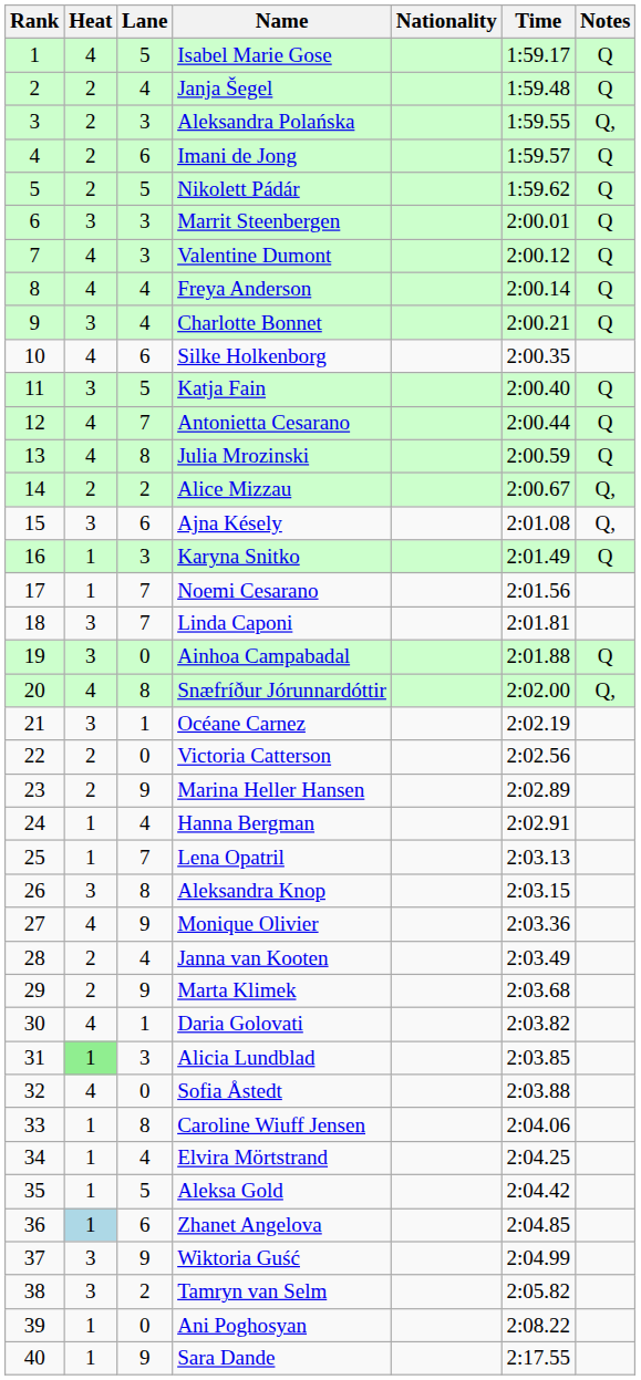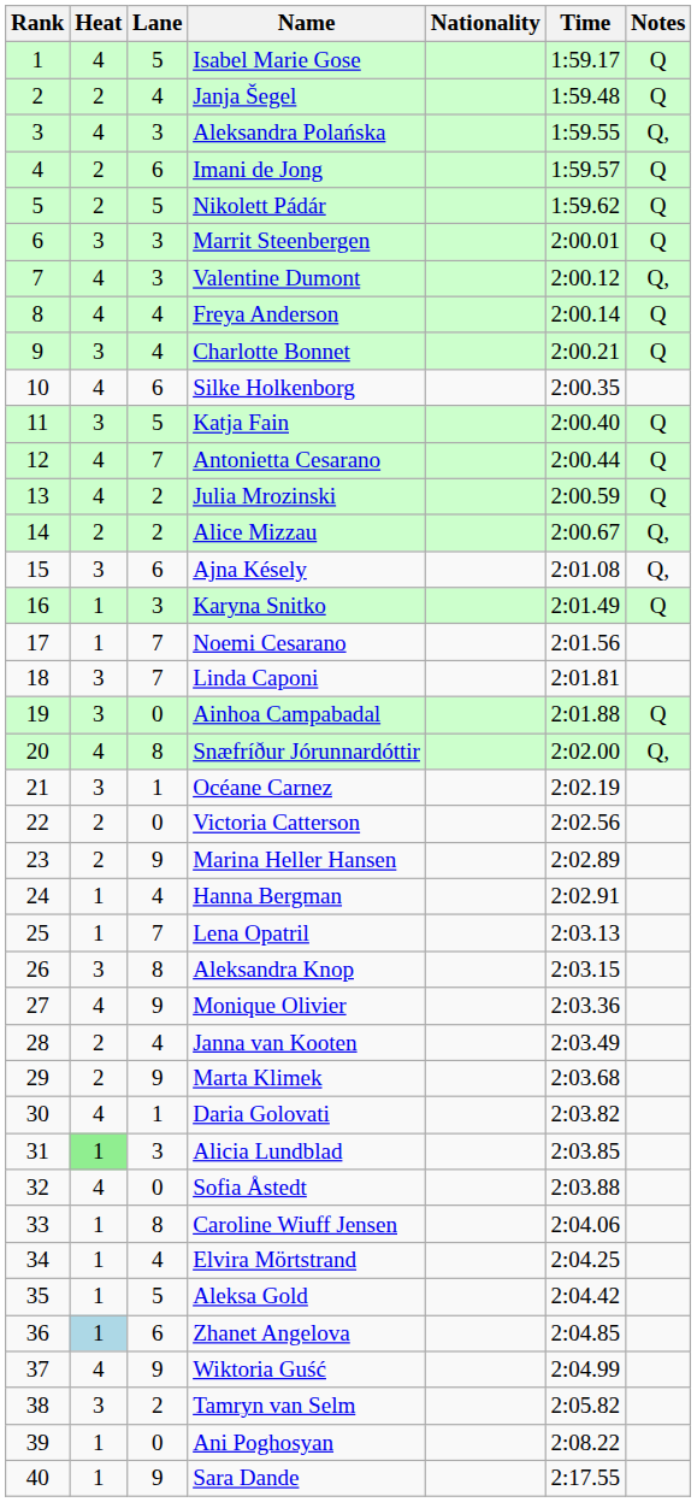 <table class="wikitable sortable" style="text-align:center">
 <tr>
 <th>Rank</th>
 <th>Heat</th>
 <th>Lane</th>
 <th>Name</th>
 <th>Nationality</th>
 <th>Time</th>
 <th>Notes</th>
 </tr>
 <tr bgcolor=ccffcc>
 <td>1</td>
 <td>4</td>
 <td>5</td>
 <td align=left><a href='#'>Isabel Marie Gose</a></td>
 <td align=left></td>
 <td>1:59.17</td>
 <td>Q</td>
 </tr>
 <tr bgcolor=ccffcc>
 <td>2</td>
 <td>2</td>
 <td>4</td>
 <td align=left><a href='#'>Janja Šegel</a></td>
 <td align=left></td>
 <td>1:59.48</td>
 <td>Q</td>
 </tr>
 <tr bgcolor=ccffcc>
 <td>3</td>
-<td>2</td>
+<td>4</td>
 <td>3</td>
 <td align=left><a href='#'>Aleksandra Polańska</a></td>
 <td align=left></td>
 <td>1:59.55</td>
 <td>Q, </td>
 </tr>
 <tr bgcolor=ccffcc>
 <td>4</td>
 <td>2</td>
 <td>6</td>
 <td align=left><a href='#'>Imani de Jong</a></td>
 <td align=left></td>
 <td>1:59.57</td>
 <td>Q</td>
 </tr>
 <tr bgcolor=ccffcc>
 <td>5</td>
 <td>2</td>
 <td>5</td>
 <td align=left><a href='#'>Nikolett Pádár</a></td>
 <td align=left></td>
 <td>1:59.62</td>
 <td>Q</td>
 </tr>
 <tr bgcolor=ccffcc>
 <td>6</td>
 <td>3</td>
 <td>3</td>
 <td align=left><a href='#'>Marrit Steenbergen</a></td>
 <td align=left></td>
 <td>2:00.01</td>
 <td>Q</td>
 </tr>
 <tr bgcolor=ccffcc>
 <td>7</td>
 <td>4</td>
 <td>3</td>
 <td align=left><a href='#'>Valentine Dumont</a></td>
 <td align=left></td>
 <td>2:00.12</td>
-<td>Q</td>
+<td>Q, </td>
 </tr>
 <tr bgcolor=ccffcc>
 <td>8</td>
 <td>4</td>
 <td>4</td>
 <td align=left><a href='#'>Freya Anderson</a></td>
 <td align=left></td>
 <td>2:00.14</td>
 <td>Q</td>
 </tr>
 <tr bgcolor=ccffcc>
 <td>9</td>
 <td>3</td>
 <td>4</td>
 <td align=left><a href='#'>Charlotte Bonnet</a></td>
 <td align=left></td>
 <td>2:00.21</td>
 <td>Q</td>
 </tr>
 <tr>
 <td>10</td>
 <td>4</td>
 <td>6</td>
 <td align=left><a href='#'>Silke Holkenborg</a></td>
 <td align=left></td>
 <td>2:00.35</td>
 <td></td>
 </tr>
 <tr bgcolor=ccffcc>
 <td>11</td>
 <td>3</td>
 <td>5</td>
 <td align=left><a href='#'>Katja Fain</a></td>
 <td align=left></td>
 <td>2:00.40</td>
 <td>Q</td>
 </tr>
 <tr bgcolor=ccffcc>
 <td>12</td>
 <td>4</td>
 <td>7</td>
 <td align=left><a href='#'>Antonietta Cesarano</a></td>
 <td align=left></td>
 <td>2:00.44</td>
 <td>Q</td>
 </tr>
 <tr bgcolor=ccffcc>
 <td>13</td>
 <td>4</td>
-<td>8</td>
+<td>2</td>
 <td align=left><a href='#'>Julia Mrozinski</a></td>
 <td align=left></td>
 <td>2:00.59</td>
 <td>Q</td>
 </tr>
 <tr bgcolor=ccffcc>
 <td>14</td>
 <td>2</td>
 <td>2</td>
 <td align=left><a href='#'>Alice Mizzau</a></td>
 <td align=left></td>
 <td>2:00.67</td>
 <td>Q, </td>
 </tr>
 <tr>
 <td>15</td>
 <td>3</td>
 <td>6</td>
 <td align=left><a href='#'>Ajna Késely</a></td>
 <td align=left></td>
 <td>2:01.08</td>
 <td>Q, </td>
 </tr>
 <tr bgcolor=ccffcc>
 <td>16</td>
 <td>1</td>
 <td>3</td>
 <td align=left><a href='#'>Karyna Snitko</a></td>
 <td align=left></td>
 <td>2:01.49</td>
 <td>Q</td>
 </tr>
 <tr>
 <td>17</td>
 <td>1</td>
 <td>7</td>
 <td align=left><a href='#'>Noemi Cesarano</a></td>
 <td align=left></td>
 <td>2:01.56</td>
 <td></td>
 </tr>
 <tr>
 <td>18</td>
 <td>3</td>
 <td>7</td>
 <td align=left><a href='#'>Linda Caponi</a></td>
 <td align=left></td>
 <td>2:01.81</td>
 <td></td>
 </tr>
 <tr bgcolor=ccffcc>
 <td>19</td>
 <td>3</td>
 <td>0</td>
 <td align=left><a href='#'>Ainhoa Campabadal</a></td>
 <td align=left></td>
 <td>2:01.88</td>
 <td>Q</td>
 </tr>
 <tr bgcolor=ccffcc>
 <td>20</td>
 <td>4</td>
 <td>8</td>
 <td align=left><a href='#'>Snæfríður Jórunnardóttir</a></td>
 <td align=left></td>
 <td>2:02.00</td>
 <td>Q, </td>
 </tr>
 <tr>
 <td>21</td>
 <td>3</td>
 <td>1</td>
 <td align=left><a href='#'>Océane Carnez</a></td>
 <td align=left></td>
 <td>2:02.19</td>
 <td></td>
 </tr>
 <tr>
 <td>22</td>
 <td>2</td>
 <td>0</td>
 <td align=left><a href='#'>Victoria Catterson</a></td>
 <td align=left></td>
 <td>2:02.56</td>
 <td></td>
 </tr>
 <tr>
 <td>23</td>
 <td>2</td>
 <td>9</td>
 <td align=left><a href='#'>Marina Heller Hansen</a></td>
 <td align=left></td>
 <td>2:02.89</td>
 <td></td>
 </tr>
 <tr>
 <td>24</td>
 <td>1</td>
 <td>4</td>
 <td align=left><a href='#'>Hanna Bergman</a></td>
 <td align=left></td>
 <td>2:02.91</td>
 <td></td>
 </tr>
 <tr>
 <td>25</td>
 <td>1</td>
 <td>7</td>
 <td align=left><a href='#'>Lena Opatril</a></td>
 <td align=left></td>
 <td>2:03.13</td>
 <td></td>
 </tr>
 <tr>
 <td>26</td>
 <td>3</td>
 <td>8</td>
 <td align=left><a href='#'>Aleksandra Knop</a></td>
 <td align=left></td>
 <td>2:03.15</td>
 <td></td>
 </tr>
 <tr>
 <td>27</td>
 <td>4</td>
 <td>9</td>
 <td align=left><a href='#'>Monique Olivier</a></td>
 <td align=left></td>
 <td>2:03.36</td>
 <td></td>
 </tr>
 <tr>
 <td>28</td>
 <td>2</td>
 <td>4</td>
 <td align=left><a href='#'>Janna van Kooten</a></td>
 <td align=left></td>
 <td>2:03.49</td>
 <td></td>
 </tr>
 <tr>
 <td>29</td>
 <td>2</td>
 <td>9</td>
 <td align=left><a href='#'>Marta Klimek</a></td>
 <td align=left></td>
 <td>2:03.68</td>
 <td></td>
 </tr>
 <tr>
 <td>30</td>
 <td>4</td>
 <td>1</td>
 <td align=left><a href='#'>Daria Golovati</a></td>
 <td align=left></td>
 <td>2:03.82</td>
 <td></td>
 </tr>
 <tr>
 <td>31</td>
 <td style="background: lightgreen;">1</td>
 <td>3</td>
 <td align=left><a href='#'>Alicia Lundblad</a></td>
 <td align=left></td>
 <td>2:03.85</td>
 <td></td>
 </tr>
 <tr>
 <td>32</td>
 <td>4</td>
 <td>0</td>
 <td align=left><a href='#'>Sofia Åstedt</a></td>
 <td align=left></td>
 <td>2:03.88</td>
 <td></td>
 </tr>
 <tr>
 <td>33</td>
 <td>1</td>
 <td>8</td>
 <td align=left><a href='#'>Caroline Wiuff Jensen</a></td>
 <td align=left></td>
 <td>2:04.06</td>
 <td></td>
 </tr>
 <tr>
 <td>34</td>
 <td>1</td>
 <td>4</td>
 <td align=left><a href='#'>Elvira Mörtstrand</a></td>
 <td align=left></td>
 <td>2:04.25</td>
 <td></td>
 </tr>
 <tr>
 <td>35</td>
 <td>1</td>
 <td>5</td>
 <td align=left><a href='#'>Aleksa Gold</a></td>
 <td align=left></td>
 <td>2:04.42</td>
 <td></td>
 </tr>
 <tr>
 <td>36</td>
 <td style="background: lightblue;">1</td>
 <td>6</td>
 <td align=left><a href='#'>Zhanet Angelova</a></td>
 <td align=left></td>
 <td>2:04.85</td>
 <td></td>
 </tr>
 <tr>
 <td>37</td>
-<td>3</td>
+<td>4</td>
 <td>9</td>
 <td align=left><a href='#'>Wiktoria Guść</a></td>
 <td align=left></td>
 <td>2:04.99</td>
 <td></td>
 </tr>
 <tr>
 <td>38</td>
 <td>3</td>
 <td>2</td>
 <td align=left><a href='#'>Tamryn van Selm</a></td>
 <td align=left></td>
 <td>2:05.82</td>
 <td></td>
 </tr>
 <tr>
 <td>39</td>
 <td>1</td>
 <td>0</td>
 <td align=left><a href='#'>Ani Poghosyan</a></td>
 <td align=left></td>
 <td>2:08.22</td>
 <td></td>
 </tr>
 <tr>
 <td>40</td>
 <td>1</td>
 <td>9</td>
 <td align=left><a href='#'>Sara Dande</a></td>
 <td align=left></td>
 <td>2:17.55</td>
 <td></td>
 </tr>
 </table>
